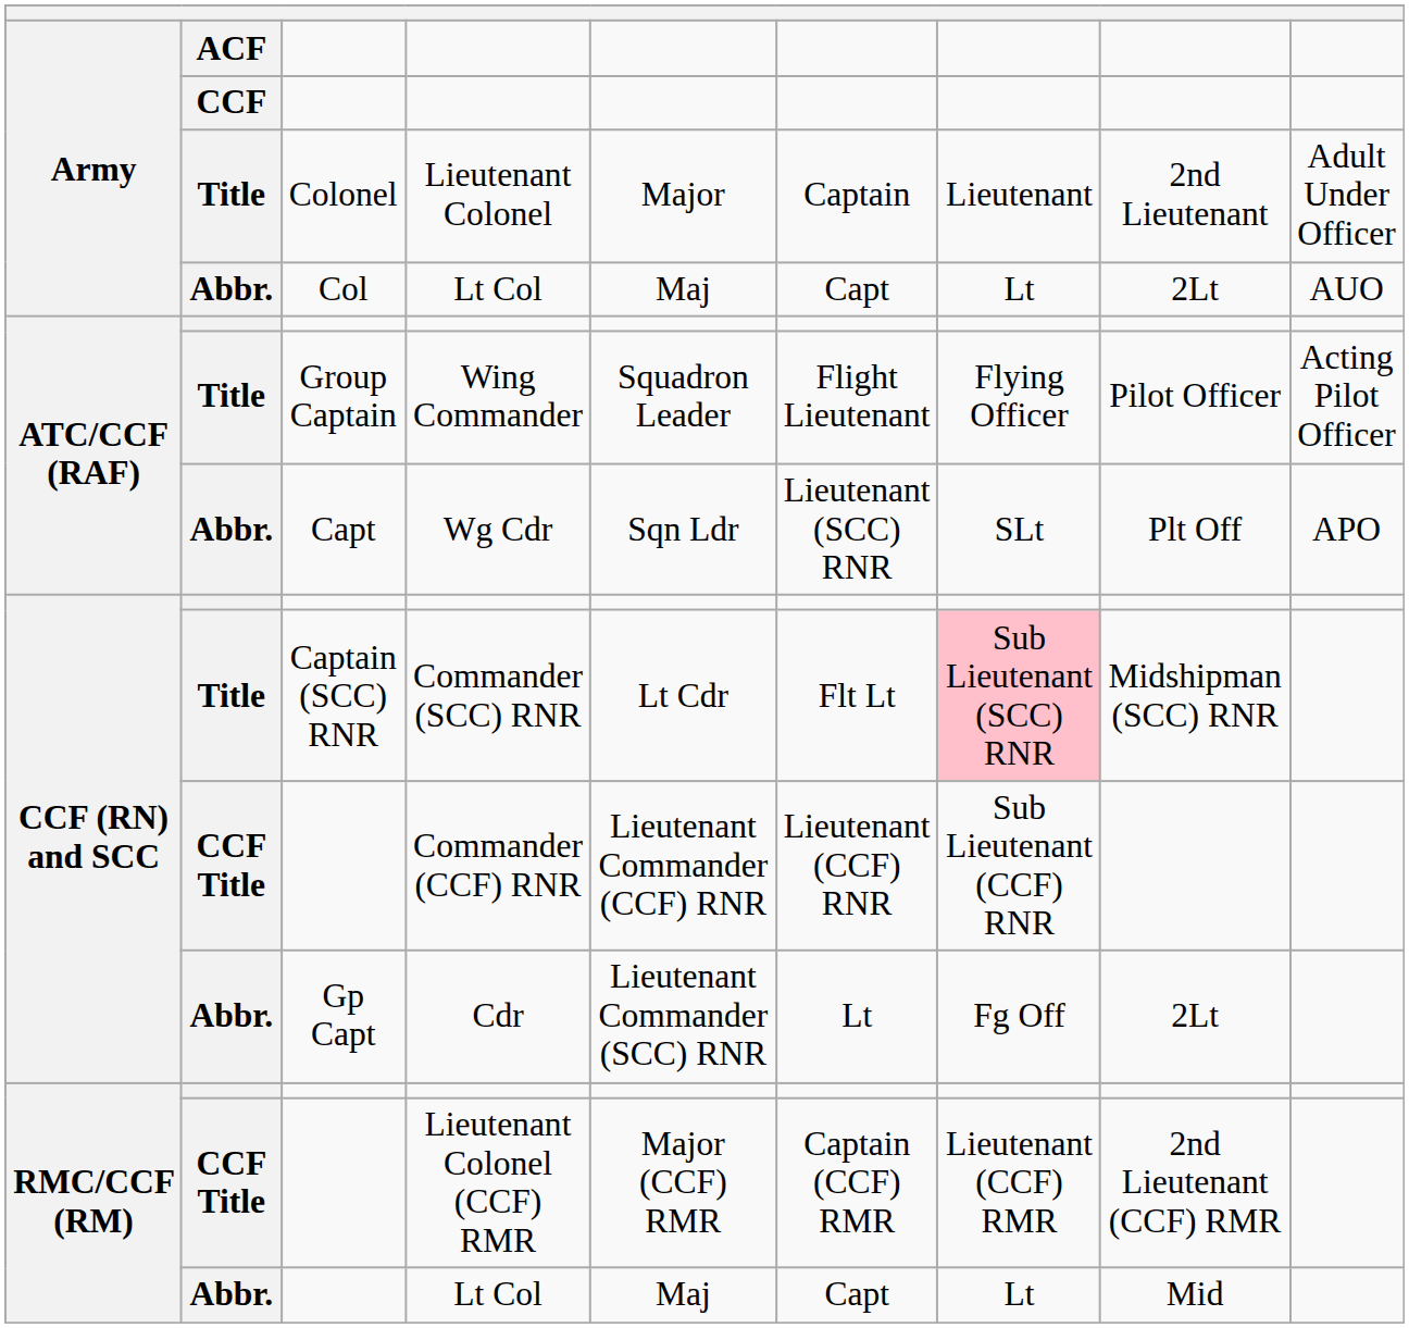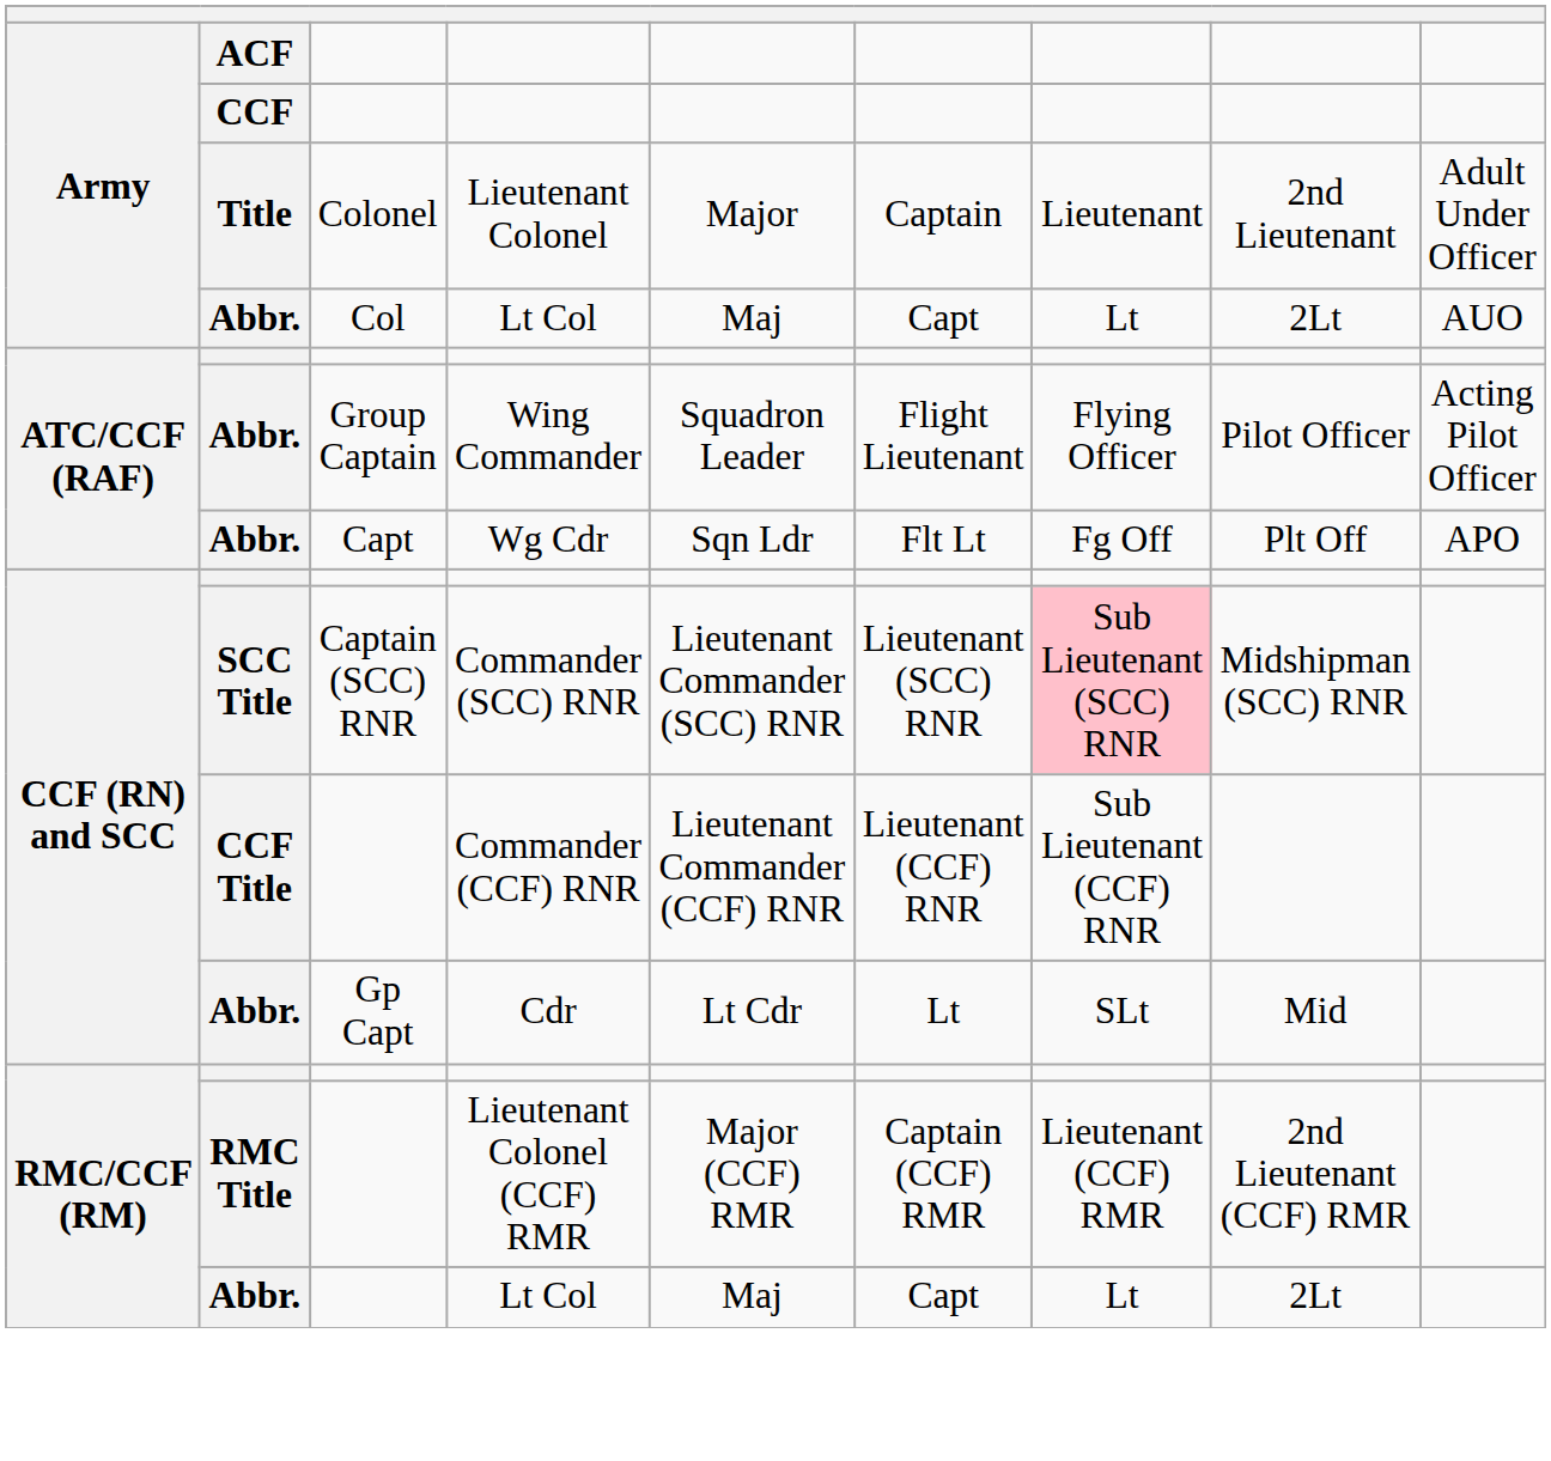 <table class="wikitable">
 <tr>
 <th colspan="11"></th>
 </tr>
 <tr style="text-align:center;">
 <th rowspan="4">Army</th>
 <th>ACF</th>
 <td></td>
 <td></td>
 <td></td>
 <td></td>
 <td></td>
 <td></td>
 <td colspan="2"></td>
 </tr>
 <tr style="text-align:center;">
 <th>CCF</th>
 <td></td>
 <td></td>
 <td></td>
 <td></td>
 <td></td>
 <td></td>
 <td colspan="2"></td>
 </tr>
 <tr style="text-align:center;">
 <th>Title</th>
 <td>Colonel</td>
 <td>Lieutenant Colonel</td>
 <td>Major</td>
 <td>Captain</td>
 <td>Lieutenant</td>
 <td>2nd Lieutenant</td>
 <td colspan="2">Adult Under Officer</td>
 </tr>
 <tr style="text-align:center;">
 <th>Abbr.</th>
 <td>Col</td>
 <td>Lt Col</td>
 <td>Maj</td>
 <td>Capt</td>
 <td>Lt</td>
 <td>2Lt</td>
 <td colspan="2">AUO</td>
 </tr>
 <tr style="text-align:center;">
 <th rowspan="3">ATC/CCF (RAF)</th>
 <th></th>
 <td></td>
 <td></td>
 <td></td>
 <td></td>
 <td></td>
 <td></td>
 <td colspan="2"></td>
 </tr>
 <tr style="text-align:center;">
-<th>Title</th>
+<th>Abbr.</th>
 <td>Group Captain</td>
 <td>Wing Commander</td>
 <td>Squadron Leader</td>
 <td>Flight Lieutenant</td>
 <td>Flying Officer</td>
 <td>Pilot Officer</td>
 <td colspan="2">Acting Pilot Officer</td>
 </tr>
 <tr style="text-align:center;">
 <th>Abbr.</th>
 <td>Capt</td>
 <td>Wg Cdr</td>
 <td>Sqn Ldr</td>
-<td>Lieutenant (SCC) RNR</td>
-<td>SLt</td>
+<td>Flt Lt</td>
+<td>Fg Off</td>
 <td>Plt Off</td>
 <td colspan="2">APO</td>
 </tr>
 <tr style="text-align:center;">
 <th rowspan="4">CCF (RN) and SCC</th>
 <th></th>
 <td></td>
 <td></td>
 <td></td>
 <td></td>
 <td></td>
 <td></td>
 <td colspan="2"></td>
 </tr>
 <tr style="text-align:center;">
-<th>Title</th>
+<th>SCC Title</th>
 <td>Captain (SCC) RNR</td>
 <td>Commander (SCC) RNR</td>
-<td>Lt Cdr</td>
-<td>Flt Lt</td>
+<td>Lieutenant Commander (SCC) RNR</td>
+<td>Lieutenant (SCC) RNR</td>
 <td style="background: pink;">Sub Lieutenant (SCC) RNR</td>
 <td>Midshipman (SCC) RNR</td>
 <td colspan="2"></td>
 </tr>
 <tr style="text-align:center;">
 <th>CCF Title</th>
 <td></td>
 <td>Commander (CCF) RNR</td>
 <td>Lieutenant Commander (CCF) RNR</td>
 <td>Lieutenant (CCF) RNR</td>
 <td>Sub Lieutenant (CCF) RNR</td>
 <td></td>
 <td colspan="2"></td>
 </tr>
 <tr style="text-align:center;">
 <th>Abbr.</th>
 <td>Gp Capt</td>
 <td>Cdr</td>
-<td>Lieutenant Commander (SCC) RNR</td>
+<td>Lt Cdr</td>
 <td>Lt</td>
-<td>Fg Off</td>
-<td>2Lt</td>
+<td>SLt</td>
+<td>Mid</td>
 <td colspan="2"></td>
 </tr>
 <tr style="text-align:center;">
 <th rowspan="3">RMC/CCF (RM)</th>
 <th></th>
 <td></td>
 <td></td>
 <td></td>
 <td></td>
 <td></td>
 <td></td>
 <td colspan="2"></td>
 </tr>
 <tr style="text-align:center;">
-<th>CCF Title</th>
+<th>RMC Title</th>
 <td></td>
 <td>Lieutenant Colonel (CCF) RMR</td>
 <td>Major (CCF) RMR</td>
 <td>Captain (CCF) RMR</td>
 <td>Lieutenant (CCF) RMR</td>
 <td>2nd Lieutenant (CCF) RMR</td>
 <td colspan="2"></td>
 </tr>
 <tr style="text-align:center;">
 <th>Abbr.</th>
 <td></td>
 <td>Lt Col</td>
 <td>Maj</td>
 <td>Capt</td>
 <td>Lt</td>
-<td>Mid</td>
+<td>2Lt</td>
 <td colspan="2"></td>
 </tr>
 <tr style="text-align:center;">
 </tr>
 </table>
